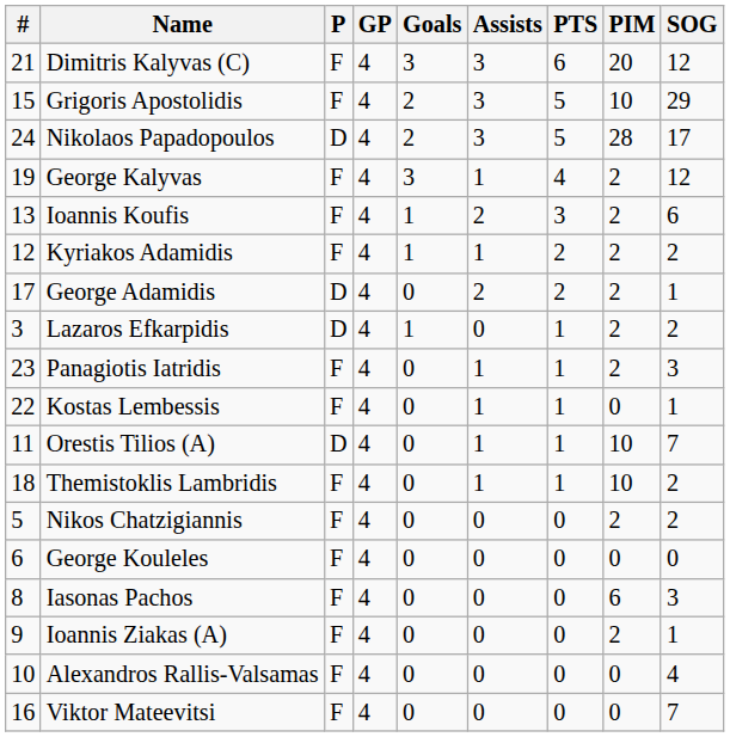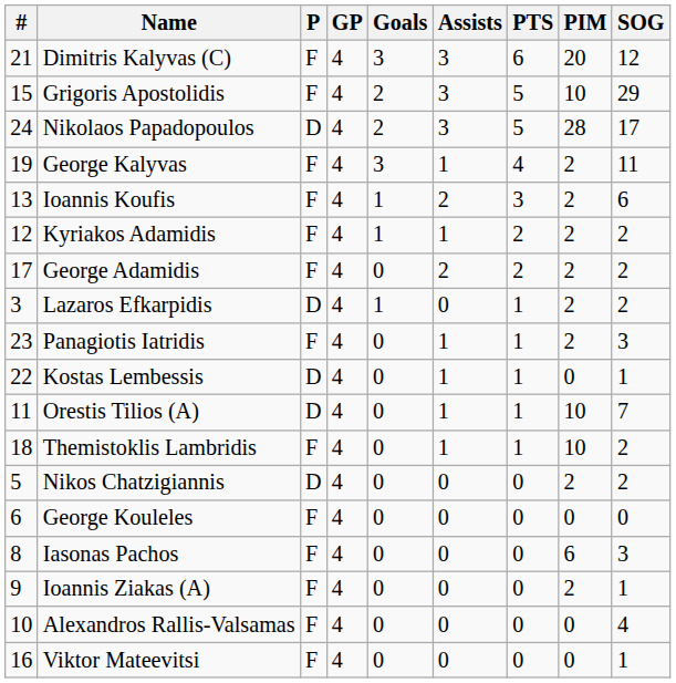 <table class="wikitable">
 <tr>
 <th>#</th>
 <th>Name</th>
 <th>P</th>
 <th>GP</th>
 <th>Goals</th>
 <th>Assists</th>
 <th>PTS</th>
 <th>PIM</th>
 <th>SOG</th>
 </tr>
 <tr>
 <td>21</td>
 <td>Dimitris Kalyvas (C)</td>
 <td>F</td>
 <td>4</td>
 <td>3</td>
 <td>3</td>
 <td>6</td>
 <td>20</td>
 <td>12</td>
 </tr>
 <tr>
 <td>15</td>
 <td>Grigoris Apostolidis</td>
 <td>F</td>
 <td>4</td>
 <td>2</td>
 <td>3</td>
 <td>5</td>
 <td>10</td>
 <td>29</td>
 </tr>
 <tr>
 <td>24</td>
 <td>Nikolaos Papadopoulos</td>
 <td>D</td>
 <td>4</td>
 <td>2</td>
 <td>3</td>
 <td>5</td>
 <td>28</td>
 <td>17</td>
 </tr>
 <tr>
 <td>19</td>
 <td>George Kalyvas</td>
 <td>F</td>
 <td>4</td>
 <td>3</td>
 <td>1</td>
 <td>4</td>
 <td>2</td>
-<td>12</td>
+<td>11</td>
 </tr>
 <tr>
 <td>13</td>
 <td>Ioannis Koufis</td>
 <td>F</td>
 <td>4</td>
 <td>1</td>
 <td>2</td>
 <td>3</td>
 <td>2</td>
 <td>6</td>
 </tr>
 <tr>
 <td>12</td>
 <td>Kyriakos Adamidis</td>
 <td>F</td>
 <td>4</td>
 <td>1</td>
 <td>1</td>
 <td>2</td>
 <td>2</td>
 <td>2</td>
 </tr>
 <tr>
 <td>17</td>
 <td>George Adamidis</td>
-<td>D</td>
+<td>F</td>
 <td>4</td>
 <td>0</td>
 <td>2</td>
 <td>2</td>
 <td>2</td>
-<td>1</td>
+<td>2</td>
 </tr>
 <tr>
 <td>3</td>
 <td>Lazaros Efkarpidis</td>
 <td>D</td>
 <td>4</td>
 <td>1</td>
 <td>0</td>
 <td>1</td>
 <td>2</td>
 <td>2</td>
 </tr>
 <tr>
 <td>23</td>
 <td>Panagiotis Iatridis</td>
 <td>F</td>
 <td>4</td>
 <td>0</td>
 <td>1</td>
 <td>1</td>
 <td>2</td>
 <td>3</td>
 </tr>
 <tr>
 <td>22</td>
 <td>Kostas Lembessis</td>
-<td>F</td>
+<td>D</td>
 <td>4</td>
 <td>0</td>
 <td>1</td>
 <td>1</td>
 <td>0</td>
 <td>1</td>
 </tr>
 <tr>
 <td>11</td>
 <td>Orestis Tilios (A)</td>
 <td>D</td>
 <td>4</td>
 <td>0</td>
 <td>1</td>
 <td>1</td>
 <td>10</td>
 <td>7</td>
 </tr>
 <tr>
 <td>18</td>
 <td>Themistoklis Lambridis</td>
 <td>F</td>
 <td>4</td>
 <td>0</td>
 <td>1</td>
 <td>1</td>
 <td>10</td>
 <td>2</td>
 </tr>
 <tr>
 <td>5</td>
 <td>Nikos Chatzigiannis</td>
-<td>F</td>
+<td>D</td>
 <td>4</td>
 <td>0</td>
 <td>0</td>
 <td>0</td>
 <td>2</td>
 <td>2</td>
 </tr>
 <tr>
 <td>6</td>
 <td>George Kouleles</td>
 <td>F</td>
 <td>4</td>
 <td>0</td>
 <td>0</td>
 <td>0</td>
 <td>0</td>
 <td>0</td>
 </tr>
 <tr>
 <td>8</td>
 <td>Iasonas Pachos</td>
 <td>F</td>
 <td>4</td>
 <td>0</td>
 <td>0</td>
 <td>0</td>
 <td>6</td>
 <td>3</td>
 </tr>
 <tr>
 <td>9</td>
 <td>Ioannis Ziakas (A)</td>
 <td>F</td>
 <td>4</td>
 <td>0</td>
 <td>0</td>
 <td>0</td>
 <td>2</td>
 <td>1</td>
 </tr>
 <tr>
 <td>10</td>
 <td>Alexandros Rallis-Valsamas</td>
 <td>F</td>
 <td>4</td>
 <td>0</td>
 <td>0</td>
 <td>0</td>
 <td>0</td>
 <td>4</td>
 </tr>
 <tr>
 <td>16</td>
 <td>Viktor Mateevitsi</td>
 <td>F</td>
 <td>4</td>
 <td>0</td>
 <td>0</td>
 <td>0</td>
 <td>0</td>
-<td>7</td>
+<td>1</td>
 </tr>
 </table>
